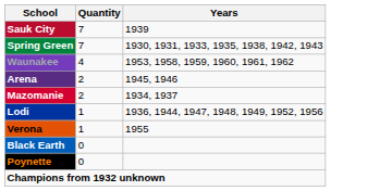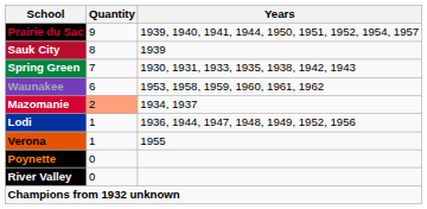 <table class="wikitable">
 <tr>
 <th>School</th>
 <th>Quantity</th>
 <th>Years</th>
 </tr>
 <tr>
+<td style="background: black; color: #d50032"><strong>Prairie du Sac</strong></td>
+<td>9</td>
+<td>1939, 1940, 1941, 1944, 1950, 1951, 1952, 1954, 1957</td>
+</tr>
+<tr>
 <td style="background: #ba0c2f; color: white"><strong>Sauk City</strong></td>
-<td>7</td>
+<td>8</td>
 <td>1939</td>
 </tr>
 <tr>
 <td style="background: #00843d; color: white"><strong>Spring Green</strong></td>
 <td>7</td>
 <td>1930, 1931, 1933, 1935, 1938, 1942, 1943</td>
 </tr>
 <tr>
 <td style="background: #753bbd; color: #a2aaad"><strong>Waunakee</strong></td>
-<td>4</td>
+<td>6</td>
 <td>1953, 1958, 1959, 1960, 1961, 1962</td>
 </tr>
 <tr>
-<td style="background: #582c83; color: white"><strong>Arena</strong></td>
-<td>2</td>
-<td>1945, 1946</td>
-</tr>
-<tr>
 <td style="background: #d50032; color: white"><strong>Mazomanie</strong></td>
-<td>2</td>
+<td style="background: lightsalmon;">2</td>
 <td>1934, 1937</td>
 </tr>
 <tr>
 <td style="background: #0032a0; color: white"><strong>Lodi</strong></td>
 <td>1</td>
 <td>1936, 1944, 1947, 1948, 1949, 1952, 1956</td>
 </tr>
 <tr>
 <td style="background: #e35205; color: black"><strong>Verona</strong></td>
 <td>1</td>
 <td>1955</td>
 </tr>
 <tr>
-<td style="background: #005eb8; color: white"><strong>Black Earth</strong></td>
+<td style="background: black; color: #ff8200"><strong>Poynette</strong></td>
 <td>0</td>
 <td></td>
 </tr>
 <tr>
-<td style="background: black; color: #ff8200"><strong>Poynette</strong></td>
+<td style="background: black; color: white"><strong>River Valley</strong></td>
 <td>0</td>
 <td></td>
 </tr>
 <tr>
 <td colspan="3"><strong>Champions from 1932 unknown</strong></td>
 </tr>
 </table>
